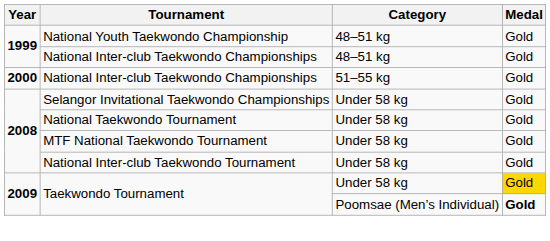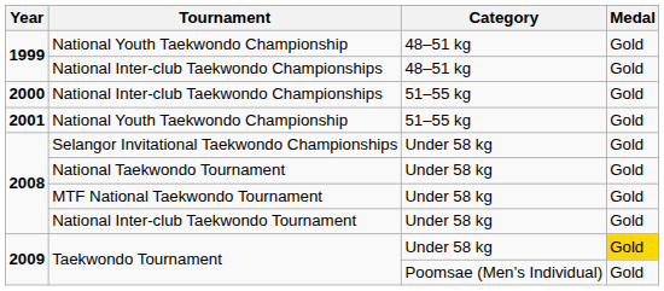 <table class="wikitable">
 <tr>
 <th>Year</th>
 <th>Tournament</th>
 <th>Category</th>
 <th>Medal</th>
 </tr>
 <tr>
 <td rowspan="2"><strong>1999</strong></td>
 <td>National Youth Taekwondo Championship</td>
 <td>48–51 kg</td>
 <td>Gold</td>
 </tr>
 <tr>
 <td>National Inter-club Taekwondo Championships</td>
 <td>48–51 kg</td>
 <td>Gold</td>
 </tr>
 <tr>
 <td><strong>2000</strong></td>
 <td>National Inter-club Taekwondo Championships</td>
+<td>51–55 kg</td>
+<td>Gold</td>
+</tr>
+<tr>
+<td><strong>2001</strong></td>
+<td>National Youth Taekwondo Championship</td>
 <td>51–55 kg</td>
 <td>Gold</td>
 </tr>
 <tr>
 <td rowspan="4"><strong>2008</strong></td>
 <td>Selangor Invitational Taekwondo Championships</td>
 <td>Under 58 kg</td>
 <td>Gold</td>
 </tr>
 <tr>
 <td>National Taekwondo Tournament</td>
 <td>Under 58 kg</td>
 <td>Gold</td>
 </tr>
 <tr>
 <td>MTF National Taekwondo Tournament</td>
 <td>Under 58 kg</td>
 <td>Gold</td>
 </tr>
 <tr>
 <td>National Inter-club Taekwondo Tournament</td>
 <td>Under 58 kg</td>
 <td>Gold</td>
 </tr>
 <tr>
 <td rowspan="2"><strong>2009</strong></td>
 <td rowspan="2"> Taekwondo Tournament</td>
 <td>Under 58 kg</td>
 <td style="background: gold;">Gold</td>
 </tr>
 <tr>
 <td>Poomsae (Men’s Individual)</td>
-<td><strong>Gold</strong></td>
+<td>Gold</td>
 </tr>
 </table>
